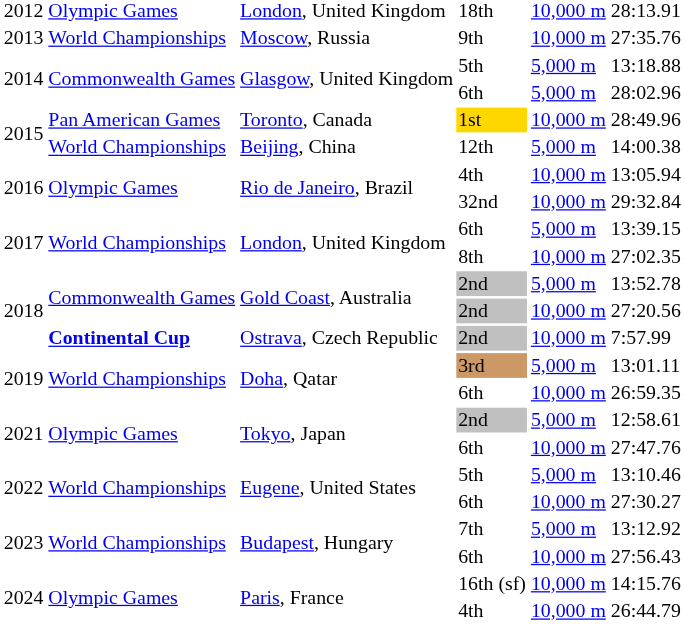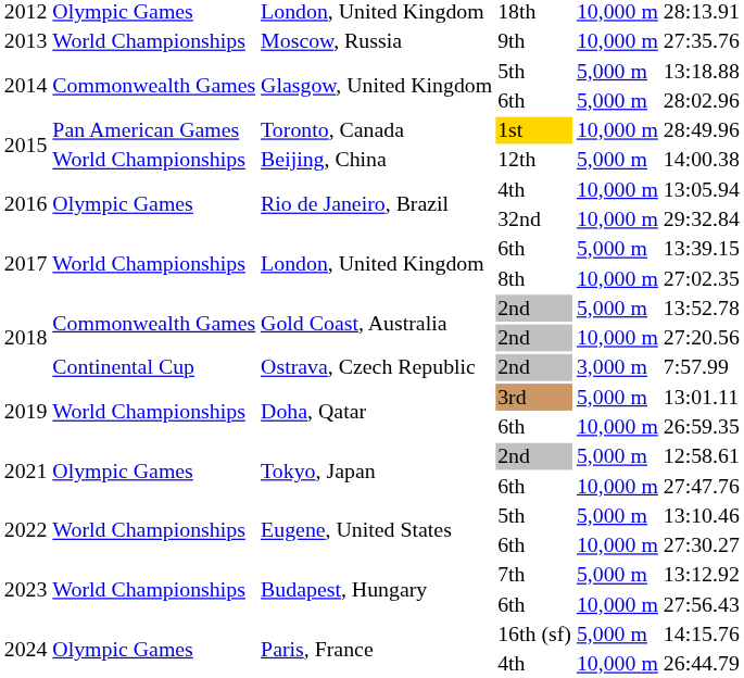 <table>
 <tr>
 <td>2012</td>
 <td><a href='#'>Olympic Games</a></td>
 <td><a href='#'>London</a>, United Kingdom</td>
 <td>18th</td>
 <td><a href='#'>10,000 m</a></td>
 <td data-sort-value="2813.91">28:13.91</td>
 </tr>
 <tr>
 <td>2013</td>
 <td><a href='#'>World Championships</a></td>
 <td><a href='#'>Moscow</a>, Russia</td>
 <td>9th</td>
 <td><a href='#'>10,000 m</a></td>
 <td data-sort-value="2735.76">27:35.76</td>
 </tr>
 <tr>
 <td rowspan="2">2014</td>
 <td rowspan="2"><a href='#'>Commonwealth Games</a></td>
 <td rowspan="2"><a href='#'>Glasgow</a>, United Kingdom</td>
 <td>5th</td>
 <td><a href='#'>5,000 m</a></td>
 <td data-sort-value="1318.88">13:18.88</td>
 </tr>
 <tr>
 <td>6th</td>
 <td><a href='#'>5,000 m</a></td>
 <td data-sort-value="2802.96">28:02.96</td>
 </tr>
 <tr>
 <td rowspan="2">2015</td>
 <td><a href='#'>Pan American Games</a></td>
 <td><a href='#'>Toronto</a>, Canada</td>
 <td bgcolor=gold>1st</td>
 <td><a href='#'>10,000 m</a></td>
 <td data-sort-value="2849.96">28:49.96</td>
 </tr>
 <tr>
 <td><a href='#'>World Championships</a></td>
 <td><a href='#'>Beijing</a>, China</td>
 <td>12th</td>
 <td><a href='#'>5,000 m</a></td>
 <td data-sort-value="1400.38">14:00.38</td>
 </tr>
 <tr>
 <td rowspan="2">2016</td>
 <td rowspan="2"><a href='#'>Olympic Games</a></td>
 <td rowspan="2"><a href='#'>Rio de Janeiro</a>, Brazil</td>
 <td>4th</td>
 <td><a href='#'>10,000 m</a></td>
 <td data-sort-value="1305.94">13:05.94</td>
 </tr>
 <tr>
 <td>32nd</td>
 <td><a href='#'>10,000 m</a></td>
 <td data-sort-value="2932.84">29:32.84</td>
 </tr>
 <tr>
 <td rowspan="2">2017</td>
 <td rowspan="2"><a href='#'>World Championships</a></td>
 <td rowspan="2"><a href='#'>London</a>, United Kingdom</td>
 <td>6th</td>
 <td><a href='#'>5,000 m</a></td>
 <td data-sort-value="1339.15">13:39.15</td>
 </tr>
 <tr>
 <td>8th</td>
 <td><a href='#'>10,000 m</a></td>
 <td data-sort-value="2702.35">27:02.35</td>
 </tr>
 <tr>
 <td rowspan="3">2018</td>
 <td rowspan="2"><a href='#'>Commonwealth Games</a></td>
 <td rowspan="2"><a href='#'>Gold Coast</a>, Australia</td>
 <td bgcolor=silver>2nd</td>
 <td><a href='#'>5,000 m</a></td>
 <td data-sort-value="1352.78">13:52.78</td>
 </tr>
 <tr>
 <td bgcolor=silver>2nd</td>
 <td><a href='#'>10,000 m</a></td>
 <td data-sort-value="2720.56">27:20.56</td>
 </tr>
 <tr>
-<td><strong><a href='#'>Continental Cup</a></strong></td>
+<td><a href='#'>Continental Cup</a></td>
 <td><a href='#'>Ostrava</a>, Czech Republic</td>
 <td bgcolor=silver>2nd</td>
-<td><a href='#'>10,000 m</a></td>
+<td><a href='#'>3,000 m</a></td>
 <td data-sort-value="757.99">7:57.99</td>
 </tr>
 <tr>
 <td rowspan="2">2019</td>
 <td rowspan="2"><a href='#'>World Championships</a></td>
 <td rowspan="2"><a href='#'>Doha</a>, Qatar</td>
 <td style="background:#c96;">3rd</td>
 <td><a href='#'>5,000 m</a></td>
 <td data-sort-value="1301.11">13:01.11</td>
 </tr>
 <tr>
 <td>6th</td>
 <td><a href='#'>10,000 m</a></td>
 <td data-sort-value="2659.39">26:59.35</td>
 </tr>
 <tr>
 <td rowspan="2">2021</td>
 <td rowspan="2"><a href='#'>Olympic Games</a></td>
 <td rowspan="2"><a href='#'>Tokyo</a>, Japan</td>
 <td bgcolor=silver>2nd</td>
 <td><a href='#'>5,000 m</a></td>
 <td data-sort-value="1258.61">12:58.61</td>
 </tr>
 <tr>
 <td>6th</td>
 <td><a href='#'>10,000 m</a></td>
 <td data-sort-value="2747.76">27:47.76</td>
 </tr>
 <tr>
 <td rowspan="2">2022</td>
 <td rowspan="2"><a href='#'>World Championships</a></td>
 <td rowspan="2"><a href='#'>Eugene</a>, United States</td>
 <td>5th</td>
 <td><a href='#'>5,000 m</a></td>
 <td data-sort-value="1310.46">13:10.46</td>
 </tr>
 <tr>
 <td>6th</td>
 <td><a href='#'>10,000 m</a></td>
 <td data-sort-value="2730.27">27:30.27</td>
 </tr>
 <tr>
 <td rowspan="2">2023</td>
 <td rowspan="2"><a href='#'>World Championships</a></td>
 <td rowspan="2"><a href='#'>Budapest</a>, Hungary</td>
 <td>7th</td>
 <td><a href='#'>5,000 m</a></td>
 <td data-sort-value="1312.92	">13:12.92</td>
 </tr>
 <tr>
 <td>6th</td>
 <td><a href='#'>10,000 m</a></td>
 <td data-sort-value="2756.43">27:56.43</td>
 </tr>
 <tr>
 <td rowspan=2>2024</td>
 <td rowspan=2><a href='#'>Olympic Games</a></td>
 <td rowspan=2><a href='#'>Paris</a>, France</td>
 <td>16th (sf)</td>
-<td><a href='#'>10,000 m</a></td>
+<td><a href='#'>5,000 m</a></td>
 <td>14:15.76</td>
 </tr>
 <tr>
 <td>4th</td>
 <td><a href='#'>10,000 m</a></td>
 <td>26:44.79</td>
 </tr>
 </table>
